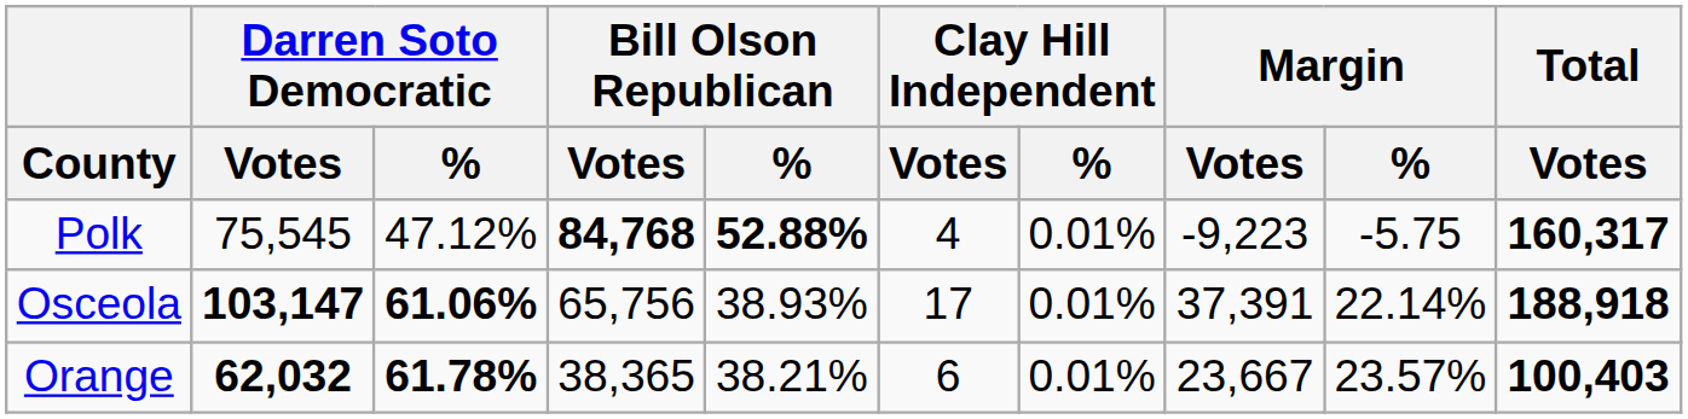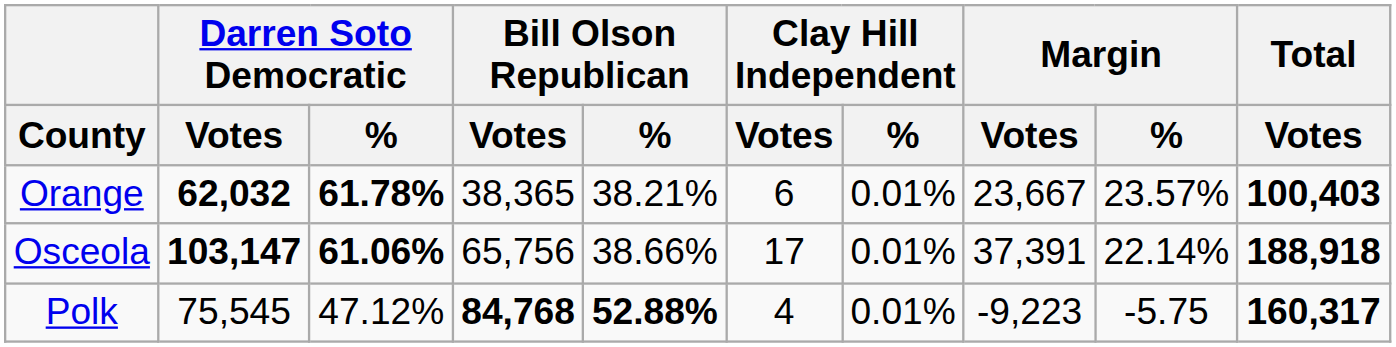 <table class="wikitable sortable" style="text-align:center">
 <tr>
 <th></th>
 <th style="text-align:center;" colspan="2"><a href='#'>Darren Soto</a><br>Democratic</th>
 <th style="text-align:center;" colspan="2">Bill Olson<br>Republican</th>
 <th style="text-align:center;" colspan="2">Clay Hill<br>Independent</th>
 <th style="text-align:center;" colspan="2">Margin</th>
 <th style="text-align:center;">Total</th>
 </tr>
 <tr>
 <th align=center>County</th>
 <th style="text-align:center;" data-sort-type="number">Votes</th>
 <th style="text-align:center;" data-sort-type="number">%</th>
 <th style="text-align:center;" data-sort-type="number">Votes</th>
 <th style="text-align:center;" data-sort-type="number">%</th>
 <th style="text-align:center;" data-sort-type="number">Votes</th>
 <th style="text-align:center;" data-sort-type="number">%</th>
 <th style="text-align:center;" data-sort-type="number">Votes</th>
 <th style="text-align:center;" data-sort-type="number">%</th>
 <th style="text-align:center;" data-sort-type="number">Votes</th>
 </tr>
 <tr>
+<td align=center><a href='#'>Orange</a></td>
+<td><strong>62,032</strong></td>
+<td><strong>61.78%</strong></td>
+<td>38,365</td>
+<td>38.21%</td>
+<td>6</td>
+<td>0.01%</td>
+<td>23,667</td>
+<td>23.57%</td>
+<td><strong>100,403</strong></td>
+</tr>
+<tr>
+<td align=center><a href='#'>Osceola</a></td>
+<td><strong>103,147</strong></td>
+<td><strong>61.06%</strong></td>
+<td>65,756</td>
+<td>38.66%</td>
+<td>17</td>
+<td>0.01%</td>
+<td>37,391</td>
+<td>22.14%</td>
+<td><strong>188,918</strong></td>
+</tr>
+<tr>
 <td align=center><a href='#'>Polk</a></td>
 <td>75,545</td>
 <td>47.12%</td>
 <td><strong>84,768</strong></td>
 <td><strong>52.88%</strong></td>
 <td>4</td>
 <td>0.01%</td>
 <td>-9,223</td>
 <td>-5.75</td>
 <td><strong>160,317</strong></td>
 </tr>
-<tr>
-<td align=center><a href='#'>Osceola</a></td>
-<td><strong>103,147</strong></td>
-<td><strong>61.06%</strong></td>
-<td>65,756</td>
-<td>38.93%</td>
-<td>17</td>
-<td>0.01%</td>
-<td>37,391</td>
-<td>22.14%</td>
-<td><strong>188,918</strong></td>
-</tr>
-<tr>
-<td align=center><a href='#'>Orange</a></td>
-<td><strong>62,032</strong></td>
-<td><strong>61.78%</strong></td>
-<td>38,365</td>
-<td>38.21%</td>
-<td>6</td>
-<td>0.01%</td>
-<td>23,667</td>
-<td>23.57%</td>
-<td><strong>100,403</strong></td>
-</tr>
 </table>
